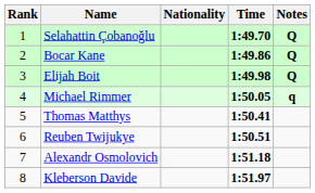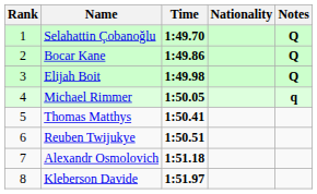 <table class="wikitable sortable" style="text-align:center">
 <tr>
 <th>Rank</th>
 <th>Name</th>
+<th>Time</th>
 <th>Nationality</th>
-<th>Time</th>
 <th>Notes</th>
 </tr>
 <tr bgcolor=ccffcc>
 <td>1</td>
 <td align=left><a href='#'>Selahattin Çobanoğlu</a></td>
+<td><strong>1:49.70</strong></td>
 <td align=left></td>
-<td><strong>1:49.70</strong></td>
 <td><strong>Q</strong></td>
 </tr>
 <tr bgcolor=ccffcc>
 <td>2</td>
 <td align=left><a href='#'>Bocar Kane</a></td>
+<td><strong>1:49.86</strong></td>
 <td align=left></td>
-<td><strong>1:49.86</strong></td>
 <td><strong>Q</strong></td>
 </tr>
 <tr bgcolor=ccffcc>
 <td>3</td>
 <td align=left><a href='#'>Elijah Boit</a></td>
+<td><strong>1:49.98</strong></td>
 <td align=left></td>
-<td><strong>1:49.98</strong></td>
 <td><strong>Q</strong></td>
 </tr>
 <tr bgcolor=ddffdd>
 <td>4</td>
 <td align=left><a href='#'>Michael Rimmer</a></td>
+<td><strong>1:50.05</strong></td>
 <td align=left></td>
-<td><strong>1:50.05</strong></td>
 <td><strong>q</strong></td>
 </tr>
 <tr>
 <td>5</td>
 <td align=left><a href='#'>Thomas Matthys</a></td>
+<td><strong>1:50.41</strong></td>
 <td align=left></td>
-<td><strong>1:50.41</strong></td>
 <td></td>
 </tr>
 <tr>
 <td>6</td>
 <td align=left><a href='#'>Reuben Twijukye</a></td>
+<td><strong>1:50.51</strong></td>
 <td align=left></td>
-<td><strong>1:50.51</strong></td>
 <td></td>
 </tr>
 <tr>
 <td>7</td>
 <td align=left><a href='#'>Alexandr Osmolovich</a></td>
+<td><strong>1:51.18</strong></td>
 <td align=left></td>
-<td><strong>1:51.18</strong></td>
 <td></td>
 </tr>
 <tr>
 <td>8</td>
 <td align=left><a href='#'>Kleberson Davide</a></td>
+<td><strong>1:51.97</strong></td>
 <td align=left></td>
-<td><strong>1:51.97</strong></td>
 <td></td>
 </tr>
 </table>
